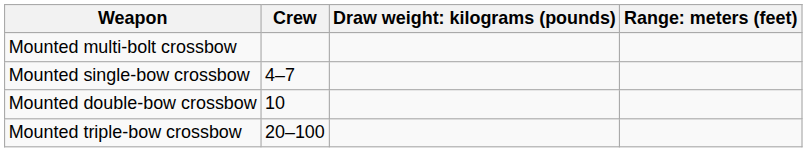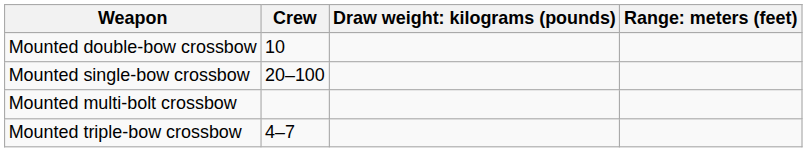 <table class="wikitable">
 <tr>
 <th>Weapon</th>
 <th>Crew</th>
 <th>Draw weight: kilograms (pounds)</th>
 <th>Range: meters (feet)</th>
 </tr>
 <tr>
+<td>Mounted double-bow crossbow</td>
+<td>10</td>
+<td></td>
+<td></td>
+</tr>
+<tr>
+<td>Mounted single-bow crossbow</td>
+<td>20–100</td>
+<td></td>
+<td></td>
+</tr>
+<tr>
 <td>Mounted multi-bolt crossbow</td>
 <td></td>
 <td></td>
 <td></td>
 </tr>
 <tr>
-<td>Mounted single-bow crossbow</td>
+<td>Mounted triple-bow crossbow</td>
 <td>4–7</td>
 <td></td>
 <td></td>
 </tr>
-<tr>
-<td>Mounted double-bow crossbow</td>
-<td>10</td>
-<td></td>
-<td></td>
-</tr>
-<tr>
-<td>Mounted triple-bow crossbow</td>
-<td>20–100</td>
-<td></td>
-<td></td>
-</tr>
 </table>
